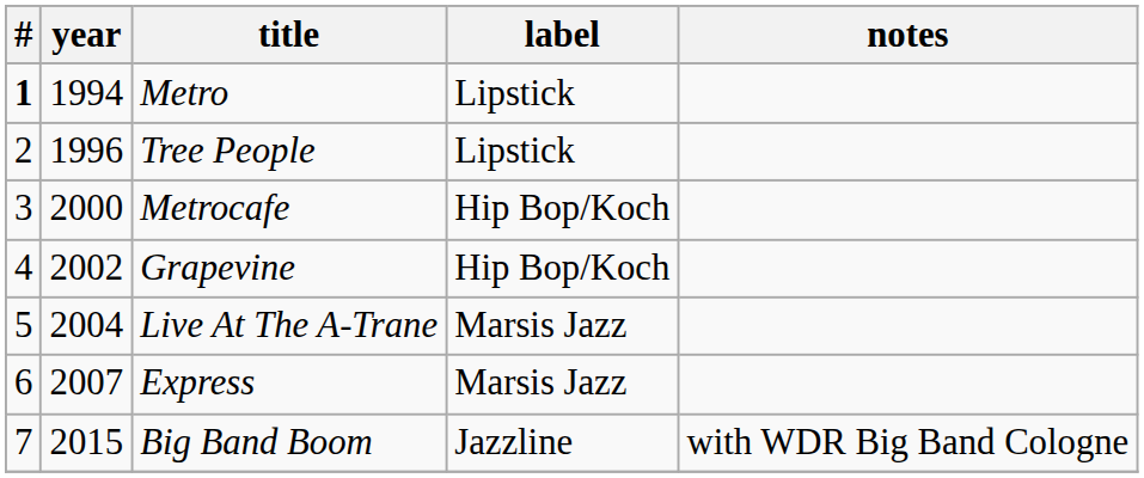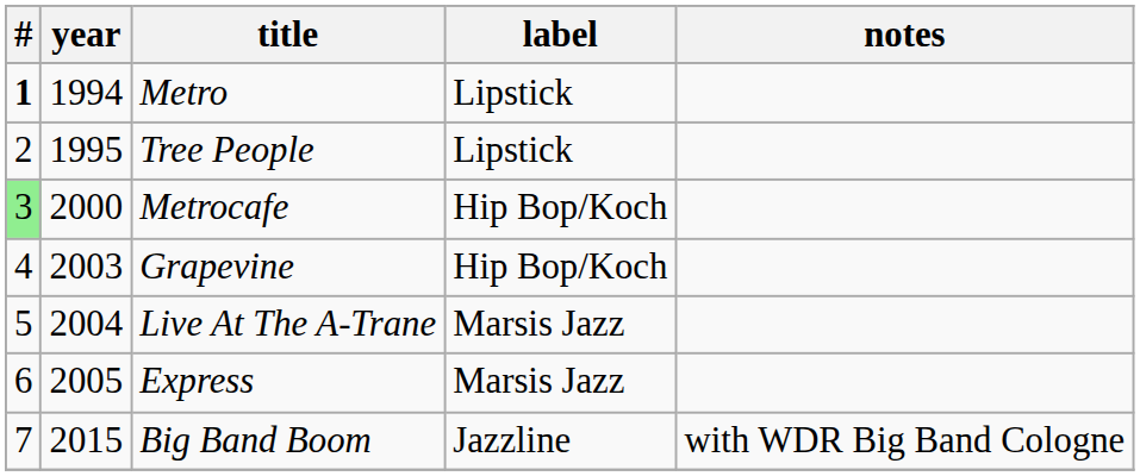 <table class = "wikitable">
 <tr>
 <th>#</th>
 <th>year</th>
 <th>title</th>
 <th>label</th>
 <th>notes</th>
 </tr>
 <tr>
 <td><strong>1</strong></td>
 <td>1994</td>
 <td><em>Metro</em></td>
 <td>Lipstick</td>
 <td></td>
 </tr>
 <tr>
 <td>2</td>
-<td>1996</td>
+<td>1995</td>
 <td><em>Tree People</em></td>
 <td>Lipstick</td>
 <td></td>
 </tr>
 <tr>
-<td>3</td>
+<td style="background: lightgreen;">3</td>
 <td>2000</td>
 <td><em>Metrocafe</em></td>
 <td>Hip Bop/Koch</td>
 <td></td>
 </tr>
 <tr>
 <td>4</td>
-<td>2002</td>
+<td>2003</td>
 <td><em>Grapevine</em></td>
 <td>Hip Bop/Koch</td>
 <td></td>
 </tr>
 <tr>
 <td>5</td>
 <td>2004</td>
 <td><em>Live At The A-Trane</em></td>
 <td>Marsis Jazz</td>
 <td></td>
 </tr>
 <tr>
 <td>6</td>
-<td>2007</td>
+<td>2005</td>
 <td><em>Express</em></td>
 <td>Marsis Jazz</td>
 <td></td>
 </tr>
 <tr>
 <td>7</td>
 <td>2015</td>
 <td><em>Big Band Boom</em></td>
 <td>Jazzline</td>
 <td>with WDR Big Band Cologne</td>
 </tr>
 <tr>
 </tr>
 </table>
